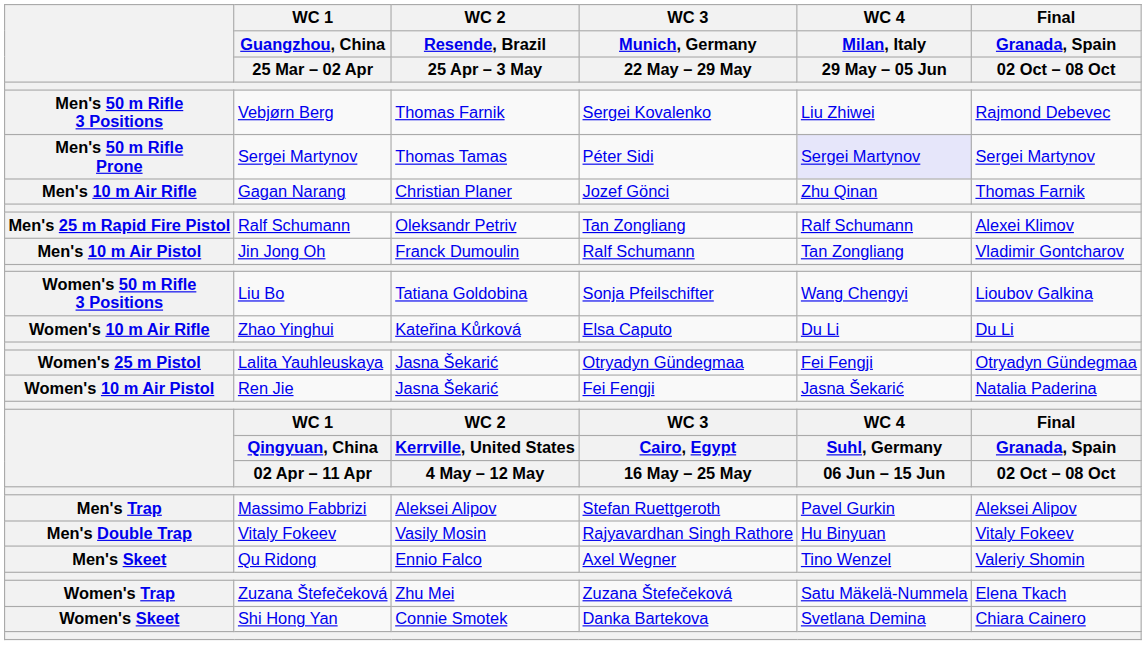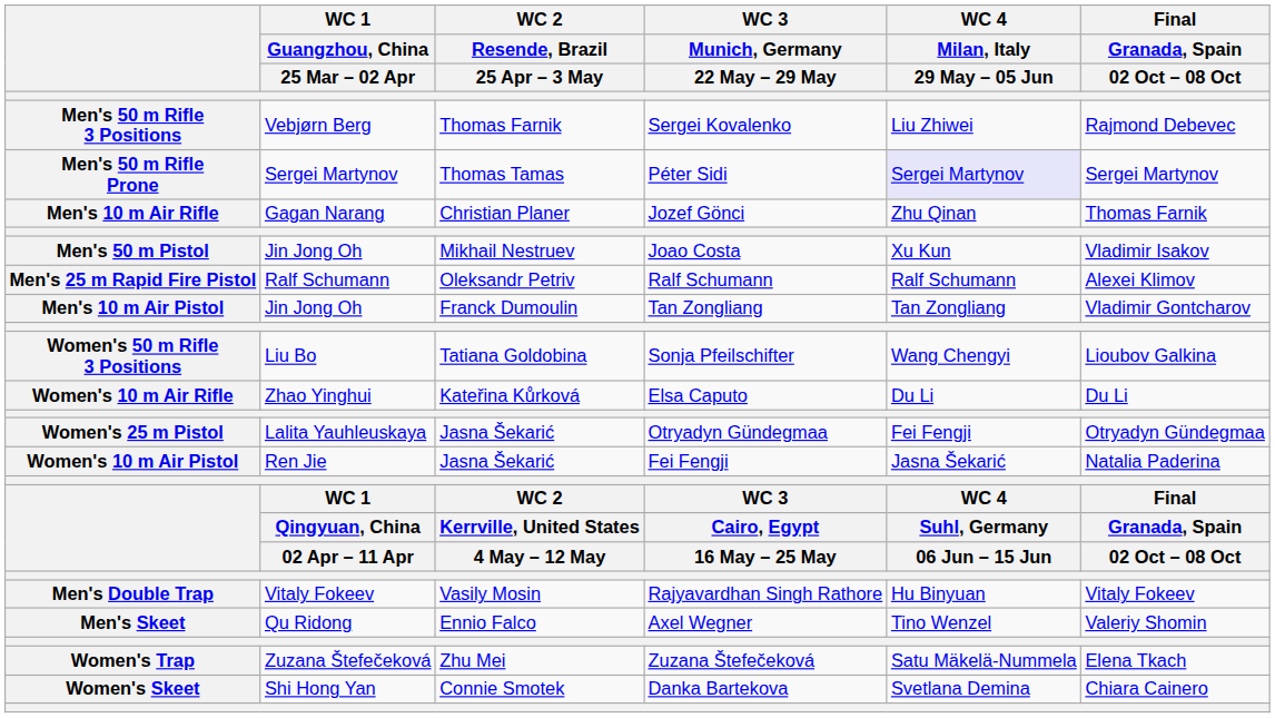 <table class=wikitable style="font-size:90%">
 <tr>
 <th rowspan=3></th>
 <th>WC 1</th>
 <th>WC 2</th>
 <th>WC 3</th>
 <th>WC 4</th>
 <th>Final</th>
 </tr>
 <tr>
 <th><a href='#'>Guangzhou</a>, China</th>
 <th><a href='#'>Resende</a>, Brazil</th>
 <th><a href='#'>Munich</a>, Germany</th>
 <th><a href='#'>Milan</a>, Italy</th>
 <th><a href='#'>Granada</a>, Spain</th>
 </tr>
 <tr>
 <th>25 Mar – 02 Apr</th>
 <th>25 Apr – 3 May</th>
 <th>22 May – 29 May</th>
 <th>29 May – 05 Jun</th>
 <th>02 Oct – 08 Oct</th>
 </tr>
 <tr>
 <th colspan=6></th>
 </tr>
 <tr>
 <th>Men's <a href='#'>50 m Rifle</a><br><a href='#'>3 Positions</a></th>
 <td><a href='#'>Vebjørn Berg</a><br></td>
 <td><a href='#'>Thomas Farnik</a><br></td>
 <td><a href='#'>Sergei Kovalenko</a><br></td>
 <td><a href='#'>Liu Zhiwei</a><br></td>
 <td><a href='#'>Rajmond Debevec</a><br></td>
 </tr>
 <tr>
 <th>Men's <a href='#'>50 m Rifle</a><br><a href='#'>Prone</a></th>
 <td><a href='#'>Sergei Martynov</a><br></td>
 <td><a href='#'>Thomas Tamas</a><br></td>
 <td><a href='#'>Péter Sidi</a><br></td>
 <td style="background: lavender;"><a href='#'>Sergei Martynov</a><br></td>
 <td><a href='#'>Sergei Martynov</a><br></td>
 </tr>
 <tr>
 <th>Men's <a href='#'>10 m Air Rifle</a></th>
 <td><a href='#'>Gagan Narang</a><br></td>
 <td><a href='#'>Christian Planer</a><br></td>
 <td><a href='#'>Jozef Gönci</a><br></td>
 <td><a href='#'>Zhu Qinan</a><br></td>
 <td><a href='#'>Thomas Farnik</a><br></td>
 </tr>
 <tr>
 <th colspan=6></th>
 </tr>
 <tr>
+<th>Men's <a href='#'>50 m Pistol</a></th>
+<td><a href='#'>Jin Jong Oh</a><br></td>
+<td><a href='#'>Mikhail Nestruev</a><br></td>
+<td><a href='#'>Joao Costa</a><br></td>
+<td><a href='#'>Xu Kun</a><br></td>
+<td><a href='#'>Vladimir Isakov</a><br></td>
+</tr>
+<tr>
 <th>Men's <a href='#'>25 m Rapid Fire Pistol</a></th>
 <td><a href='#'>Ralf Schumann</a><br></td>
 <td><a href='#'>Oleksandr Petriv</a><br></td>
-<td><a href='#'>Tan Zongliang</a><br></td>
+<td><a href='#'>Ralf Schumann</a><br></td>
 <td><a href='#'>Ralf Schumann</a><br></td>
 <td><a href='#'>Alexei Klimov</a><br></td>
 </tr>
 <tr>
 <th>Men's <a href='#'>10 m Air Pistol</a></th>
 <td><a href='#'>Jin Jong Oh</a><br></td>
 <td><a href='#'>Franck Dumoulin</a><br></td>
-<td><a href='#'>Ralf Schumann</a><br></td>
+<td><a href='#'>Tan Zongliang</a><br></td>
 <td><a href='#'>Tan Zongliang</a><br></td>
 <td><a href='#'>Vladimir Gontcharov</a><br></td>
 </tr>
 <tr>
 <th colspan=6></th>
 </tr>
 <tr>
 <th>Women's <a href='#'>50 m Rifle</a><br><a href='#'>3 Positions</a></th>
 <td><a href='#'>Liu Bo</a><br></td>
 <td><a href='#'>Tatiana Goldobina</a><br></td>
 <td><a href='#'>Sonja Pfeilschifter</a><br></td>
 <td><a href='#'>Wang Chengyi</a><br></td>
 <td><a href='#'>Lioubov Galkina</a><br></td>
 </tr>
 <tr>
 <th>Women's <a href='#'>10 m Air Rifle</a></th>
 <td><a href='#'>Zhao Yinghui</a><br></td>
 <td><a href='#'>Kateřina Kůrková</a><br></td>
 <td><a href='#'>Elsa Caputo</a><br></td>
 <td><a href='#'>Du Li</a><br></td>
 <td><a href='#'>Du Li</a><br></td>
 </tr>
 <tr>
 <th colspan=6></th>
 </tr>
 <tr>
 <th>Women's <a href='#'>25 m Pistol</a></th>
 <td><a href='#'>Lalita Yauhleuskaya</a><br></td>
 <td><a href='#'>Jasna Šekarić</a><br></td>
 <td><a href='#'>Otryadyn Gündegmaa</a><br></td>
 <td><a href='#'>Fei Fengji</a><br></td>
 <td><a href='#'>Otryadyn Gündegmaa</a><br></td>
 </tr>
 <tr>
 <th>Women's <a href='#'>10 m Air Pistol</a></th>
 <td><a href='#'>Ren Jie</a><br></td>
 <td><a href='#'>Jasna Šekarić</a><br></td>
 <td><a href='#'>Fei Fengji</a><br></td>
 <td><a href='#'>Jasna Šekarić</a><br></td>
 <td><a href='#'>Natalia Paderina</a><br></td>
 </tr>
 <tr>
 <th colspan=6></th>
 </tr>
 <tr>
 <th rowspan=3></th>
 <th>WC 1</th>
 <th>WC 2</th>
 <th>WC 3</th>
 <th>WC 4</th>
 <th>Final</th>
 </tr>
 <tr>
 <th><a href='#'>Qingyuan</a>, China</th>
 <th><a href='#'>Kerrville</a>, United States</th>
 <th><a href='#'>Cairo</a>, <a href='#'>Egypt</a></th>
 <th><a href='#'>Suhl</a>, Germany</th>
 <th><a href='#'>Granada</a>, Spain</th>
 </tr>
 <tr>
 <th>02 Apr – 11 Apr</th>
 <th>4 May – 12 May</th>
 <th>16 May – 25 May</th>
 <th>06 Jun – 15 Jun</th>
 <th>02 Oct – 08 Oct</th>
 </tr>
 <tr>
 <th colspan=6></th>
 </tr>
 <tr>
-<th>Men's <a href='#'>Trap</a></th>
-<td><a href='#'>Massimo Fabbrizi</a><br></td>
-<td><a href='#'>Aleksei Alipov</a><br></td>
-<td><a href='#'>Stefan Ruettgeroth</a><br></td>
-<td><a href='#'>Pavel Gurkin</a><br></td>
-<td><a href='#'>Aleksei Alipov</a><br></td>
-</tr>
-<tr>
 <th>Men's <a href='#'>Double Trap</a></th>
 <td><a href='#'>Vitaly Fokeev</a><br></td>
 <td><a href='#'>Vasily Mosin</a><br></td>
 <td><a href='#'>Rajyavardhan Singh Rathore</a><br></td>
 <td><a href='#'>Hu Binyuan</a><br></td>
 <td><a href='#'>Vitaly Fokeev</a><br></td>
 </tr>
 <tr>
 <th>Men's <a href='#'>Skeet</a></th>
 <td><a href='#'>Qu Ridong</a><br></td>
 <td><a href='#'>Ennio Falco</a><br></td>
 <td><a href='#'>Axel Wegner</a><br></td>
 <td><a href='#'>Tino Wenzel</a><br></td>
 <td><a href='#'>Valeriy Shomin</a><br></td>
 </tr>
 <tr>
 <th colspan=6></th>
 </tr>
 <tr>
 <th>Women's <a href='#'>Trap</a></th>
 <td><a href='#'>Zuzana Štefečeková</a><br></td>
 <td><a href='#'>Zhu Mei</a><br></td>
 <td><a href='#'>Zuzana Štefečeková</a><br></td>
 <td><a href='#'>Satu Mäkelä-Nummela</a><br></td>
 <td><a href='#'>Elena Tkach</a><br></td>
 </tr>
 <tr>
 <th>Women's <a href='#'>Skeet</a></th>
 <td><a href='#'>Shi Hong Yan</a><br></td>
 <td><a href='#'>Connie Smotek</a><br></td>
 <td><a href='#'>Danka Bartekova</a><br></td>
 <td><a href='#'>Svetlana Demina</a><br></td>
 <td><a href='#'>Chiara Cainero</a><br></td>
 </tr>
 <tr>
 <th colspan=6></th>
 </tr>
 </table>
